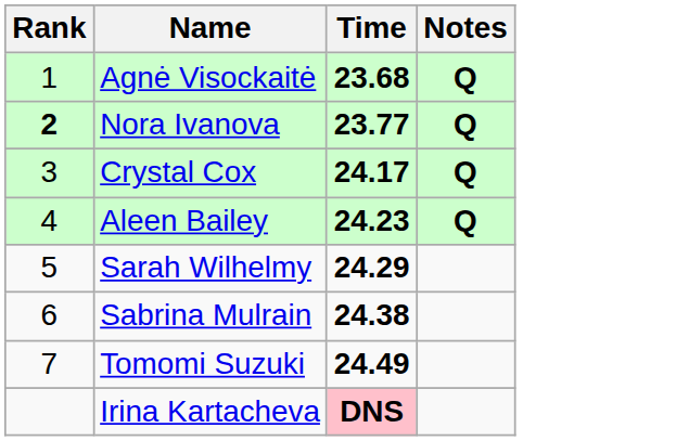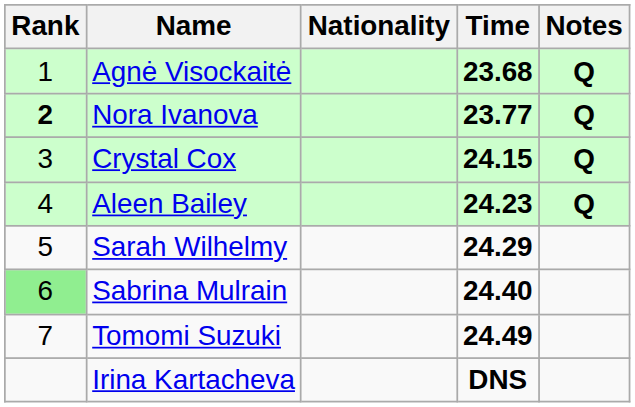 <table class="wikitable sortable" style="text-align:center">
 <tr>
 <th>Rank</th>
 <th>Name</th>
+<th>Nationality</th>
 <th>Time</th>
 <th>Notes</th>
 </tr>
 <tr bgcolor=ccffcc>
 <td>1</td>
 <td align=left><a href='#'>Agnė Visockaitė</a></td>
+<td align=left></td>
 <td><strong>23.68</strong></td>
 <td><strong>Q</strong></td>
 </tr>
 <tr bgcolor=ccffcc>
 <td><strong>2</strong></td>
 <td align=left><a href='#'>Nora Ivanova</a></td>
+<td align=left></td>
 <td><strong>23.77</strong></td>
 <td><strong>Q</strong></td>
 </tr>
 <tr bgcolor=ccffcc>
 <td>3</td>
 <td align=left><a href='#'>Crystal Cox</a></td>
-<td><strong>24.17</strong></td>
+<td align=left></td>
+<td><strong>24.15</strong></td>
 <td><strong>Q</strong></td>
 </tr>
 <tr bgcolor=ccffcc>
 <td>4</td>
 <td align=left><a href='#'>Aleen Bailey</a></td>
+<td align=left></td>
 <td><strong>24.23</strong></td>
 <td><strong>Q</strong></td>
 </tr>
 <tr>
 <td>5</td>
 <td align=left><a href='#'>Sarah Wilhelmy</a></td>
+<td align=left></td>
 <td><strong>24.29</strong></td>
 <td></td>
 </tr>
 <tr>
-<td>6</td>
+<td style="background: lightgreen;">6</td>
 <td align=left><a href='#'>Sabrina Mulrain</a></td>
-<td><strong>24.38</strong></td>
+<td align=left></td>
+<td><strong>24.40</strong></td>
 <td></td>
 </tr>
 <tr>
 <td>7</td>
 <td align=left><a href='#'>Tomomi Suzuki</a></td>
+<td align=left></td>
 <td><strong>24.49</strong></td>
 <td></td>
 </tr>
 <tr>
 <td></td>
 <td align=left><a href='#'>Irina Kartacheva</a></td>
-<td style="background: pink;"><strong>DNS</strong></td>
+<td align=left></td>
+<td><strong>DNS</strong></td>
 <td></td>
 </tr>
 </table>
